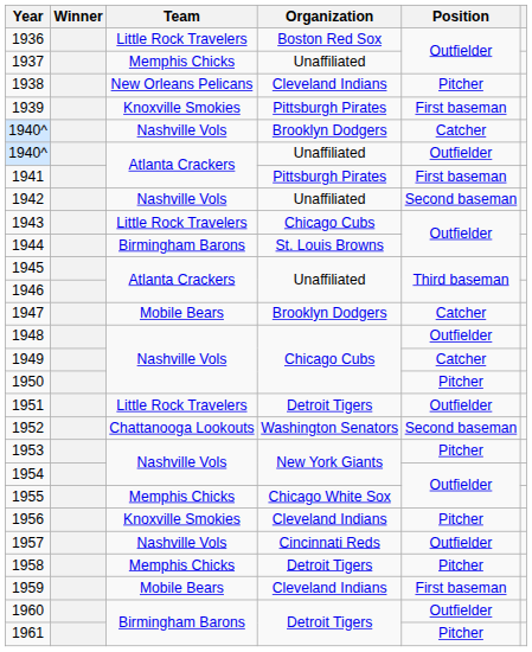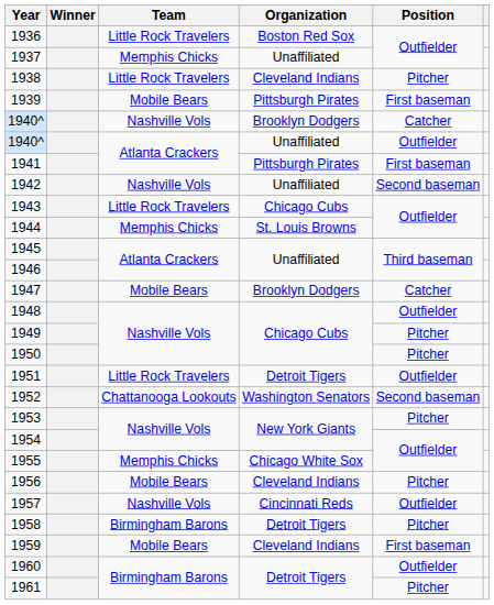 <table class="wikitable sortable plainrowheaders" style="text-align:center">
 <tr>
 <th scope="col">Year</th>
 <th scope="col">Winner</th>
 <th scope="col">Team</th>
 <th scope="col">Organization</th>
 <th scope="col">Position</th>
 <th scope="col" class="unsortable"></th>
 </tr>
 <tr>
 <td>1936</td>
 <th scope="row" style="text-align:center"></th>
 <td><a href='#'>Little Rock Travelers</a></td>
 <td><a href='#'>Boston Red Sox</a></td>
 <td rowspan="2"><a href='#'>Outfielder</a></td>
 <td></td>
 </tr>
 <tr>
 <td>1937</td>
 <th scope="row" style="text-align:center"></th>
 <td><a href='#'>Memphis Chicks</a></td>
 <td>Unaffiliated</td>
 <td></td>
 </tr>
 <tr>
 <td>1938</td>
 <th scope="row" style="text-align:center"></th>
-<td><a href='#'>New Orleans Pelicans</a></td>
+<td><a href='#'>Little Rock Travelers</a></td>
 <td><a href='#'>Cleveland Indians</a></td>
 <td><a href='#'>Pitcher</a></td>
 <td></td>
 </tr>
 <tr>
 <td>1939</td>
 <th scope="row" style="text-align:center"></th>
-<td><a href='#'>Knoxville Smokies</a></td>
+<td><a href='#'>Mobile Bears</a></td>
 <td><a href='#'>Pittsburgh Pirates</a></td>
 <td><a href='#'>First baseman</a></td>
 <td></td>
 </tr>
 <tr>
 <td style="background-color:#D0E7FF;">1940^</td>
 <th scope="row" style="text-align:center"></th>
 <td><a href='#'>Nashville Vols</a></td>
 <td><a href='#'>Brooklyn Dodgers</a></td>
 <td><a href='#'>Catcher</a></td>
 <td></td>
 </tr>
 <tr>
 <td style="background-color:#D0E7FF;">1940^</td>
 <th scope="row" style="text-align:center"></th>
 <td rowspan="2"><a href='#'>Atlanta Crackers</a></td>
 <td>Unaffiliated</td>
 <td><a href='#'>Outfielder</a></td>
 <td></td>
 </tr>
 <tr>
 <td>1941</td>
 <th scope="row" style="text-align:center"></th>
 <td><a href='#'>Pittsburgh Pirates</a></td>
 <td><a href='#'>First baseman</a></td>
 <td></td>
 </tr>
 <tr>
 <td>1942</td>
 <th scope="row" style="text-align:center"></th>
 <td><a href='#'>Nashville Vols</a></td>
 <td>Unaffiliated</td>
 <td><a href='#'>Second baseman</a></td>
 <td></td>
 </tr>
 <tr>
 <td>1943</td>
 <th scope="row" style="text-align:center"></th>
 <td><a href='#'>Little Rock Travelers</a></td>
 <td><a href='#'>Chicago Cubs</a></td>
 <td rowspan="2"><a href='#'>Outfielder</a></td>
 <td></td>
 </tr>
 <tr>
 <td>1944</td>
 <th scope="row" style="text-align:center"></th>
-<td><a href='#'>Birmingham Barons</a></td>
+<td><a href='#'>Memphis Chicks</a></td>
 <td><a href='#'>St. Louis Browns</a></td>
 <td></td>
 </tr>
 <tr>
 <td>1945</td>
 <th scope="row" style="text-align:center"> </th>
 <td rowspan="2"><a href='#'>Atlanta Crackers</a></td>
 <td rowspan="2">Unaffiliated</td>
 <td rowspan="2"><a href='#'>Third baseman</a></td>
 <td></td>
 </tr>
 <tr>
 <td>1946</td>
 <th scope="row" style="text-align:center"> </th>
 <td></td>
 </tr>
 <tr>
 <td>1947</td>
 <th scope="row" style="text-align:center"></th>
 <td><a href='#'>Mobile Bears</a></td>
 <td><a href='#'>Brooklyn Dodgers</a></td>
 <td><a href='#'>Catcher</a></td>
 <td></td>
 </tr>
 <tr>
 <td>1948</td>
 <th scope="row" style="text-align:center"></th>
 <td rowspan="3"><a href='#'>Nashville Vols</a></td>
 <td rowspan="3"><a href='#'>Chicago Cubs</a></td>
 <td><a href='#'>Outfielder</a></td>
 <td></td>
 </tr>
 <tr>
 <td>1949</td>
 <th scope="row" style="text-align:center"></th>
-<td><a href='#'>Catcher</a></td>
+<td><a href='#'>Pitcher</a></td>
 <td></td>
 </tr>
 <tr>
 <td>1950</td>
 <th scope="row" style="text-align:center"></th>
 <td><a href='#'>Pitcher</a></td>
 <td></td>
 </tr>
 <tr>
 <td>1951</td>
 <th scope="row" style="text-align:center"></th>
 <td><a href='#'>Little Rock Travelers</a></td>
 <td><a href='#'>Detroit Tigers</a></td>
 <td><a href='#'>Outfielder</a></td>
 <td></td>
 </tr>
 <tr>
 <td>1952</td>
 <th scope="row" style="text-align:center"></th>
 <td><a href='#'>Chattanooga Lookouts</a></td>
 <td><a href='#'>Washington Senators</a></td>
 <td><a href='#'>Second baseman</a></td>
 <td></td>
 </tr>
 <tr>
 <td>1953</td>
 <th scope="row" style="text-align:center"></th>
 <td rowspan="2"><a href='#'>Nashville Vols</a></td>
 <td rowspan="2"><a href='#'>New York Giants</a></td>
 <td><a href='#'>Pitcher</a></td>
 <td></td>
 </tr>
 <tr>
 <td>1954</td>
 <th scope="row" style="text-align:center"></th>
 <td rowspan="2"><a href='#'>Outfielder</a></td>
 <td></td>
 </tr>
 <tr>
 <td>1955</td>
 <th scope="row" style="text-align:center"></th>
 <td><a href='#'>Memphis Chicks</a></td>
 <td><a href='#'>Chicago White Sox</a></td>
 <td></td>
 </tr>
 <tr>
 <td>1956</td>
 <th scope="row" style="text-align:center"></th>
-<td><a href='#'>Knoxville Smokies</a></td>
+<td><a href='#'>Mobile Bears</a></td>
 <td><a href='#'>Cleveland Indians</a></td>
 <td><a href='#'>Pitcher</a></td>
 <td></td>
 </tr>
 <tr>
 <td>1957</td>
 <th scope="row" style="text-align:center"> </th>
 <td><a href='#'>Nashville Vols</a></td>
 <td><a href='#'>Cincinnati Reds</a></td>
 <td><a href='#'>Outfielder</a></td>
 <td></td>
 </tr>
 <tr>
 <td>1958</td>
 <th scope="row" style="text-align:center"></th>
-<td><a href='#'>Memphis Chicks</a></td>
+<td><a href='#'>Birmingham Barons</a></td>
 <td><a href='#'>Detroit Tigers</a></td>
 <td><a href='#'>Pitcher</a></td>
 <td></td>
 </tr>
 <tr>
 <td>1959</td>
 <th scope="row" style="text-align:center"></th>
 <td><a href='#'>Mobile Bears</a></td>
 <td><a href='#'>Cleveland Indians</a></td>
 <td><a href='#'>First baseman</a></td>
 <td></td>
 </tr>
 <tr>
 <td>1960</td>
 <th scope="row" style="text-align:center"> </th>
 <td rowspan="2"><a href='#'>Birmingham Barons</a></td>
 <td rowspan="2"><a href='#'>Detroit Tigers</a></td>
 <td><a href='#'>Outfielder</a></td>
 <td></td>
 </tr>
 <tr>
 <td>1961</td>
 <th scope="row" style="text-align:center"></th>
 <td><a href='#'>Pitcher</a></td>
 <td></td>
 </tr>
 </table>
